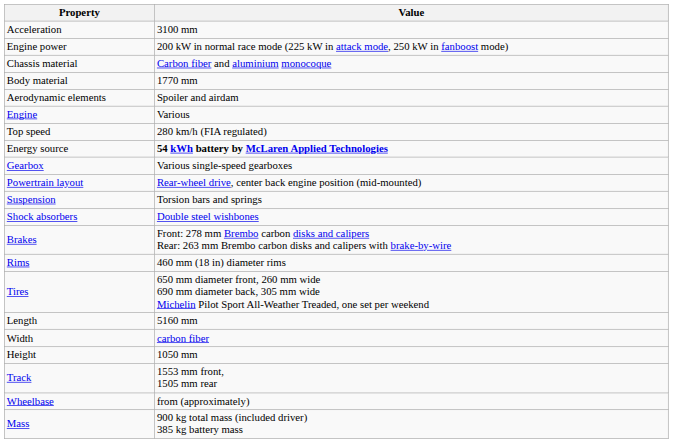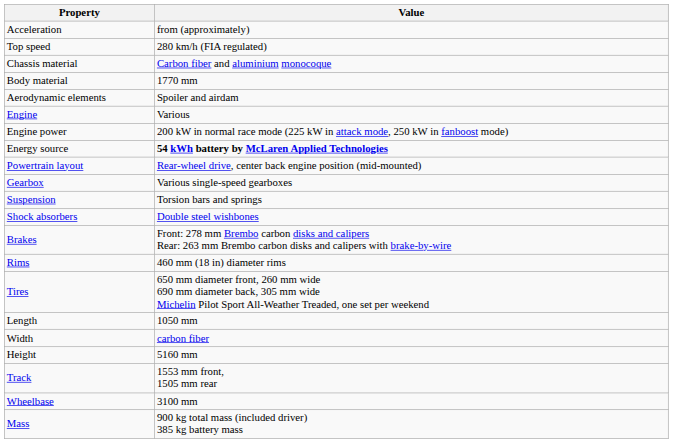 <table class="wikitable" width="50%">
 <tr>
 <th>Property</th>
 <th>Value</th>
 </tr>
 <tr>
 <td>Acceleration</td>
-<td>3100 mm</td>
+<td> from  (approximately)</td>
 </tr>
 <tr>
-<td>Engine power</td>
-<td>200 kW in normal race mode (225 kW in <a href='#'>attack mode</a>, 250 kW in <a href='#'>fanboost</a> mode)</td>
+<td>Top speed</td>
+<td>280 km/h (FIA regulated)</td>
 </tr>
 <tr>
 <td>Chassis material</td>
 <td><a href='#'>Carbon fiber</a> and <a href='#'>aluminium</a> <a href='#'>monocoque</a></td>
 </tr>
 <tr>
 <td>Body material</td>
 <td>1770 mm</td>
 </tr>
 <tr>
 <td>Aerodynamic elements</td>
 <td>Spoiler and airdam</td>
 </tr>
 <tr>
 <td><a href='#'>Engine</a></td>
 <td>Various</td>
 </tr>
 <tr>
-<td>Top speed</td>
-<td>280 km/h (FIA regulated)</td>
+<td>Engine power</td>
+<td>200 kW in normal race mode (225 kW in <a href='#'>attack mode</a>, 250 kW in <a href='#'>fanboost</a> mode)</td>
 </tr>
 <tr>
 <td>Energy source</td>
 <td><strong>54 <a href='#'>kWh</a> battery by <a href='#'>McLaren Applied Technologies</a></strong></td>
 </tr>
 <tr>
+<td><a href='#'>Powertrain layout</a></td>
+<td><a href='#'>Rear-wheel drive</a>, center back engine position (mid-mounted)</td>
+</tr>
+<tr>
 <td><a href='#'>Gearbox</a></td>
 <td>Various single-speed gearboxes</td>
-</tr>
-<tr>
-<td><a href='#'>Powertrain layout</a></td>
-<td><a href='#'>Rear-wheel drive</a>, center back engine position (mid-mounted)</td>
 </tr>
 <tr>
 <td><a href='#'>Suspension</a></td>
 <td>Torsion bars and springs</td>
 </tr>
 <tr>
 <td><a href='#'>Shock absorbers</a></td>
 <td><a href='#'>Double steel wishbones</a></td>
 </tr>
 <tr>
 <td><a href='#'>Brakes</a></td>
 <td>Front: 278 mm <a href='#'>Brembo</a> carbon <a href='#'>disks and calipers</a> <br> Rear: 263 mm Brembo carbon disks and calipers with <a href='#'>brake-by-wire</a></td>
 </tr>
 <tr>
 <td><a href='#'>Rims</a></td>
 <td>460 mm (18 in) diameter rims</td>
 </tr>
 <tr>
 <td><a href='#'>Tires</a></td>
 <td>650 mm diameter front, 260 mm wide <br> 690 mm diameter back, 305 mm wide <br> <a href='#'>Michelin</a> Pilot Sport All-Weather Treaded, one set per weekend</td>
 </tr>
 <tr>
 <td>Length</td>
-<td>5160 mm</td>
+<td>1050 mm</td>
 </tr>
 <tr>
 <td>Width</td>
 <td><a href='#'>carbon fiber</a></td>
 </tr>
 <tr>
 <td>Height</td>
-<td>1050 mm</td>
+<td>5160 mm</td>
 </tr>
 <tr>
 <td><a href='#'>Track</a></td>
 <td>1553 mm front, <br>1505 mm rear</td>
 </tr>
 <tr>
 <td><a href='#'>Wheelbase</a></td>
-<td> from  (approximately)</td>
+<td>3100 mm</td>
 </tr>
 <tr>
 <td><a href='#'>Mass</a></td>
 <td>900 kg total mass (included driver) <br> 385 kg battery mass</td>
 </tr>
 </table>
